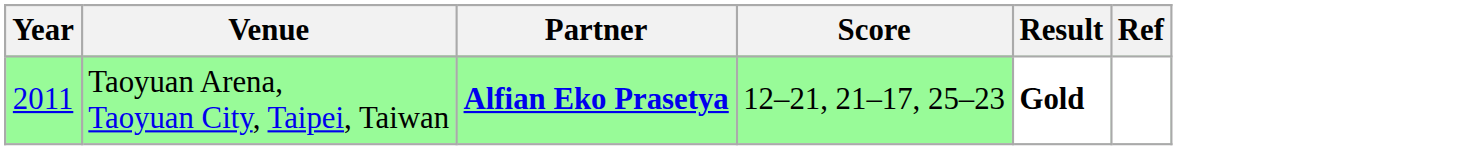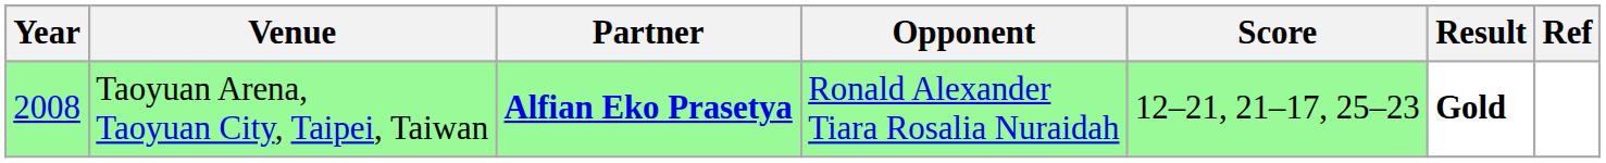 <table class="sortable wikitable" style="font-size: 90%;">
 <tr>
 <th>Year</th>
 <th>Venue</th>
 <th>Partner</th>
+<th>Opponent</th>
 <th>Score</th>
 <th>Result</th>
 <th>Ref</th>
 </tr>
 <tr style="background:#98FB98">
-<td align="center"><a href='#'>2011</a></td>
+<td align="center"><a href='#'>2008</a></td>
 <td align="left">Taoyuan Arena,<br><a href='#'>Taoyuan City</a>, <a href='#'>Taipei</a>, Taiwan</td>
 <td align="left"><strong> <a href='#'>Alfian Eko Prasetya</a></strong></td>
+<td align="left"> <a href='#'>Ronald Alexander</a><br> <a href='#'>Tiara Rosalia Nuraidah</a></td>
 <td align="left">12–21, 21–17, 25–23</td>
 <td style="text-align:left; background:white"> <strong>Gold</strong></td>
 <td style="text-align:center; background:white"></td>
 </tr>
 </table>
